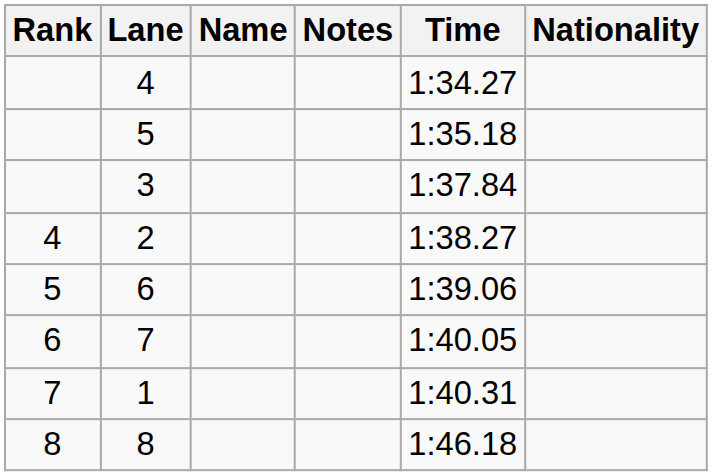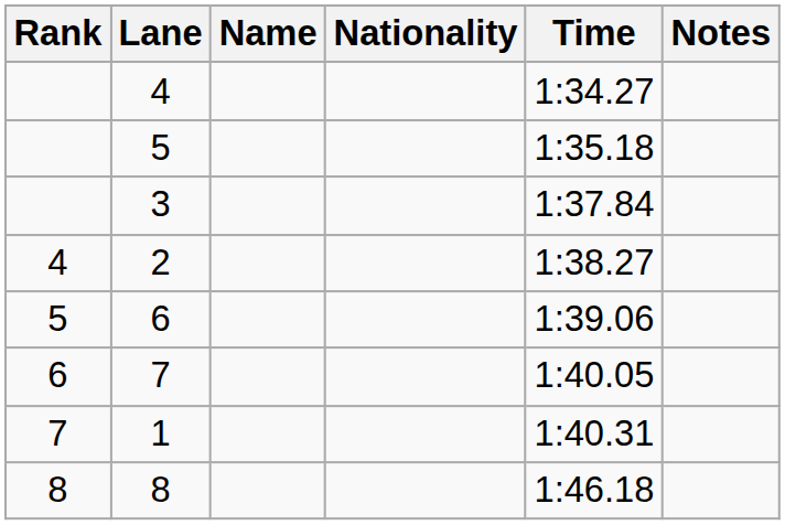 <table class="wikitable sortable" style="text-align:center">
 <tr>
 <th>Rank</th>
 <th>Lane</th>
 <th>Name</th>
+<th>Nationality</th>
+<th>Time</th>
 <th>Notes</th>
-<th>Time</th>
-<th>Nationality</th>
 </tr>
 <tr>
 <td></td>
 <td>4</td>
 <td align=left></td>
+<td align=left></td>
+<td>1:34.27</td>
 <td></td>
-<td>1:34.27</td>
-<td align=left></td>
 </tr>
 <tr>
 <td></td>
 <td>5</td>
 <td align=left></td>
+<td align=left></td>
+<td>1:35.18</td>
 <td></td>
-<td>1:35.18</td>
-<td align=left></td>
 </tr>
 <tr>
 <td></td>
 <td>3</td>
 <td align=left></td>
+<td align=left></td>
+<td>1:37.84</td>
 <td></td>
-<td>1:37.84</td>
-<td align=left></td>
 </tr>
 <tr>
 <td>4</td>
 <td>2</td>
 <td align=left></td>
+<td align=left></td>
+<td>1:38.27</td>
 <td></td>
-<td>1:38.27</td>
-<td align=left></td>
 </tr>
 <tr>
 <td>5</td>
 <td>6</td>
 <td align=left></td>
+<td align=left></td>
+<td>1:39.06</td>
 <td></td>
-<td>1:39.06</td>
-<td align=left></td>
 </tr>
 <tr>
 <td>6</td>
 <td>7</td>
 <td align=left></td>
+<td align=left></td>
+<td>1:40.05</td>
 <td></td>
-<td>1:40.05</td>
-<td align=left></td>
 </tr>
 <tr>
 <td>7</td>
 <td>1</td>
 <td align=left></td>
+<td align=left></td>
+<td>1:40.31</td>
 <td></td>
-<td>1:40.31</td>
-<td align=left></td>
 </tr>
 <tr>
 <td>8</td>
 <td>8</td>
 <td align=left></td>
+<td align=left></td>
+<td>1:46.18</td>
 <td></td>
-<td>1:46.18</td>
-<td align=left></td>
 </tr>
 </table>
